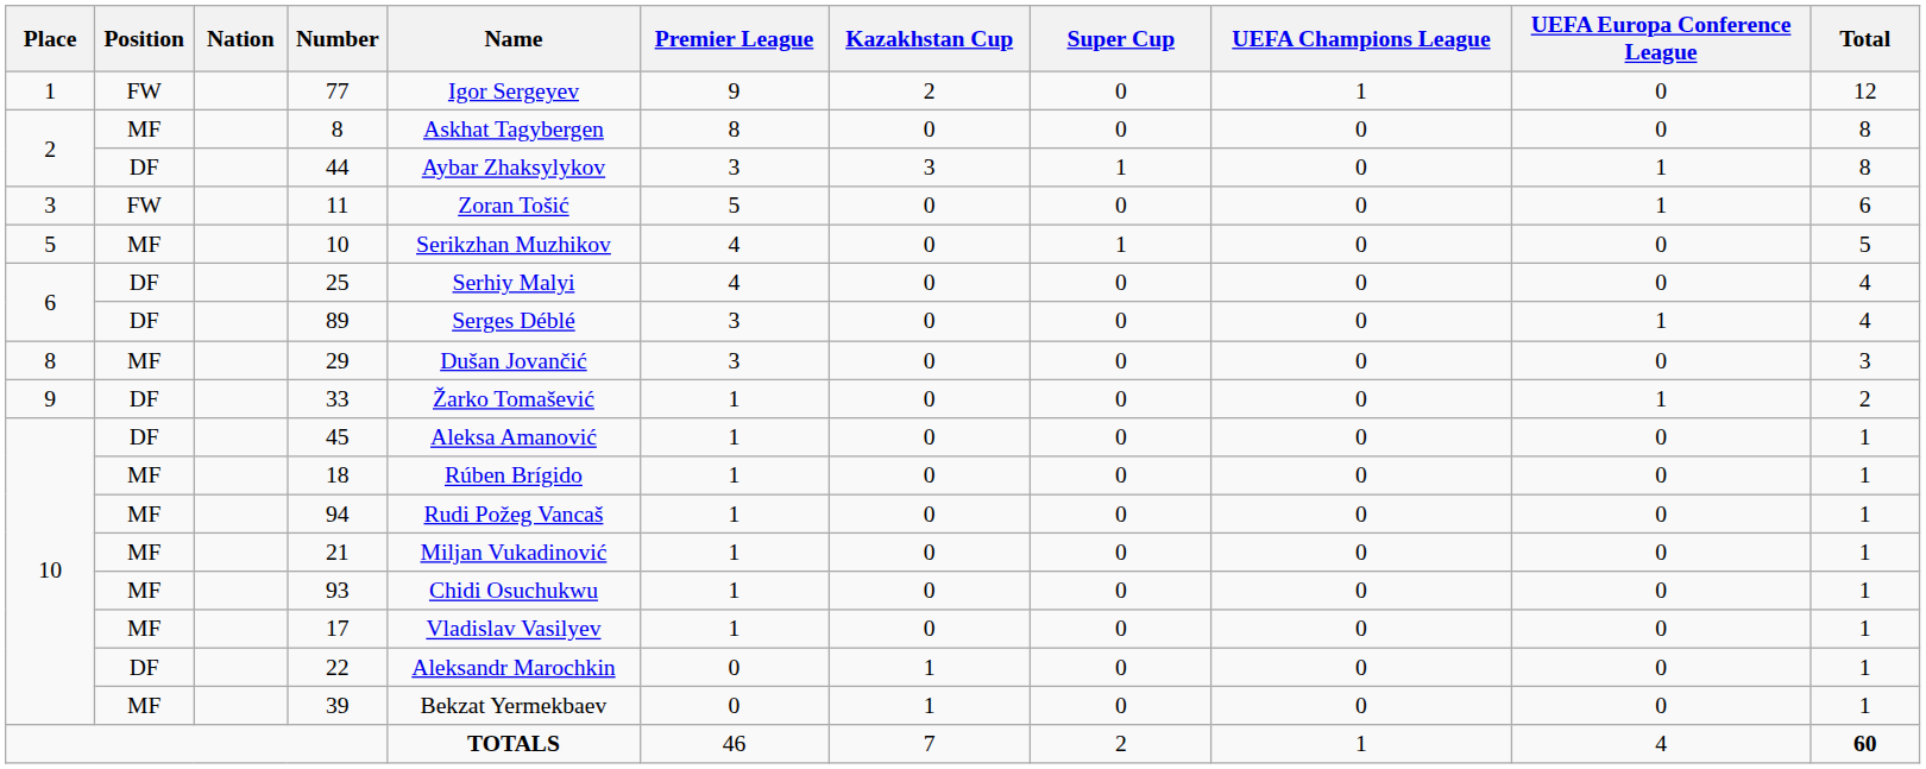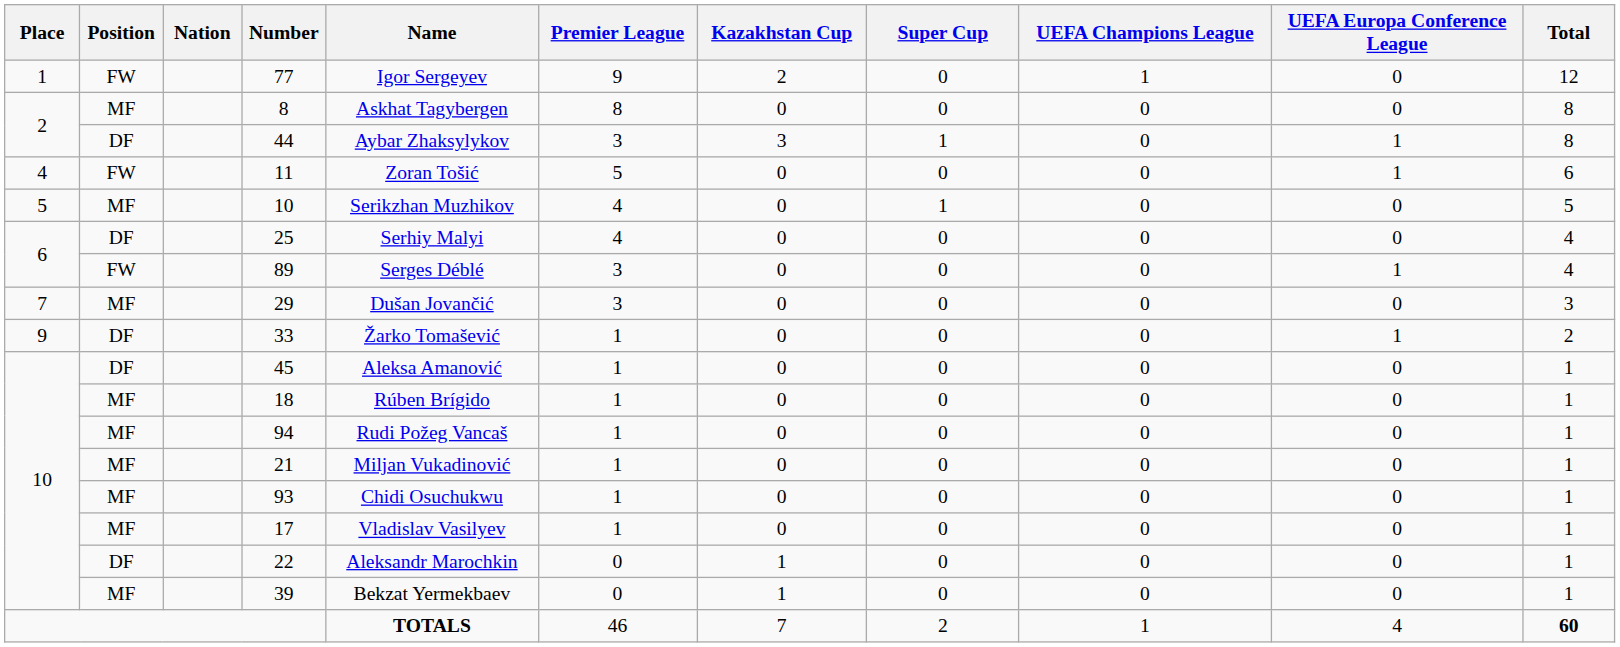 <table class="wikitable" style="font-size: 95%; text-align: center;">
 <tr>
 <th width=60>Place</th>
 <th width=60>Position</th>
 <th width=60>Nation</th>
 <th width=60>Number</th>
 <th width=200>Name</th>
 <th width=150><a href='#'>Premier League</a></th>
 <th width=150><a href='#'>Kazakhstan Cup</a></th>
 <th width=150><a href='#'>Super Cup</a></th>
 <th width=250><a href='#'>UEFA Champions League</a></th>
 <th width=250><a href='#'>UEFA Europa Conference League</a></th>
 <th width=80>Total</th>
 </tr>
 <tr>
 <td>1</td>
 <td>FW</td>
 <td></td>
 <td>77</td>
 <td><a href='#'>Igor Sergeyev</a></td>
 <td>9</td>
 <td>2</td>
 <td>0</td>
 <td>1</td>
 <td>0</td>
 <td>12</td>
 </tr>
 <tr>
 <td rowspan="2">2</td>
 <td>MF</td>
 <td></td>
 <td>8</td>
 <td><a href='#'>Askhat Tagybergen</a></td>
 <td>8</td>
 <td>0</td>
 <td>0</td>
 <td>0</td>
 <td>0</td>
 <td>8</td>
 </tr>
 <tr>
 <td>DF</td>
 <td></td>
 <td>44</td>
 <td><a href='#'>Aybar Zhaksylykov</a></td>
 <td>3</td>
 <td>3</td>
 <td>1</td>
 <td>0</td>
 <td>1</td>
 <td>8</td>
 </tr>
 <tr>
-<td>3</td>
+<td>4</td>
 <td>FW</td>
 <td></td>
 <td>11</td>
 <td><a href='#'>Zoran Tošić</a></td>
 <td>5</td>
 <td>0</td>
 <td>0</td>
 <td>0</td>
 <td>1</td>
 <td>6</td>
 </tr>
 <tr>
 <td>5</td>
 <td>MF</td>
 <td></td>
 <td>10</td>
 <td><a href='#'>Serikzhan Muzhikov</a></td>
 <td>4</td>
 <td>0</td>
 <td>1</td>
 <td>0</td>
 <td>0</td>
 <td>5</td>
 </tr>
 <tr>
 <td rowspan="2">6</td>
 <td>DF</td>
 <td></td>
 <td>25</td>
 <td><a href='#'>Serhiy Malyi</a></td>
 <td>4</td>
 <td>0</td>
 <td>0</td>
 <td>0</td>
 <td>0</td>
 <td>4</td>
 </tr>
 <tr>
-<td>DF</td>
+<td>FW</td>
 <td></td>
 <td>89</td>
 <td><a href='#'>Serges Déblé</a></td>
 <td>3</td>
 <td>0</td>
 <td>0</td>
 <td>0</td>
 <td>1</td>
 <td>4</td>
 </tr>
 <tr>
-<td>8</td>
+<td>7</td>
 <td>MF</td>
 <td></td>
 <td>29</td>
 <td><a href='#'>Dušan Jovančić</a></td>
 <td>3</td>
 <td>0</td>
 <td>0</td>
 <td>0</td>
 <td>0</td>
 <td>3</td>
 </tr>
 <tr>
 <td>9</td>
 <td>DF</td>
 <td></td>
 <td>33</td>
 <td><a href='#'>Žarko Tomašević</a></td>
 <td>1</td>
 <td>0</td>
 <td>0</td>
 <td>0</td>
 <td>1</td>
 <td>2</td>
 </tr>
 <tr>
 <td rowspan="8">10</td>
 <td>DF</td>
 <td></td>
 <td>45</td>
 <td><a href='#'>Aleksa Amanović</a></td>
 <td>1</td>
 <td>0</td>
 <td>0</td>
 <td>0</td>
 <td>0</td>
 <td>1</td>
 </tr>
 <tr>
 <td>MF</td>
 <td></td>
 <td>18</td>
 <td><a href='#'>Rúben Brígido</a></td>
 <td>1</td>
 <td>0</td>
 <td>0</td>
 <td>0</td>
 <td>0</td>
 <td>1</td>
 </tr>
 <tr>
 <td>MF</td>
 <td></td>
 <td>94</td>
 <td><a href='#'>Rudi Požeg Vancaš</a></td>
 <td>1</td>
 <td>0</td>
 <td>0</td>
 <td>0</td>
 <td>0</td>
 <td>1</td>
 </tr>
 <tr>
 <td>MF</td>
 <td></td>
 <td>21</td>
 <td><a href='#'>Miljan Vukadinović</a></td>
 <td>1</td>
 <td>0</td>
 <td>0</td>
 <td>0</td>
 <td>0</td>
 <td>1</td>
 </tr>
 <tr>
 <td>MF</td>
 <td></td>
 <td>93</td>
 <td><a href='#'>Chidi Osuchukwu</a></td>
 <td>1</td>
 <td>0</td>
 <td>0</td>
 <td>0</td>
 <td>0</td>
 <td>1</td>
 </tr>
 <tr>
 <td>MF</td>
 <td></td>
 <td>17</td>
 <td><a href='#'>Vladislav Vasilyev</a></td>
 <td>1</td>
 <td>0</td>
 <td>0</td>
 <td>0</td>
 <td>0</td>
 <td>1</td>
 </tr>
 <tr>
 <td>DF</td>
 <td></td>
 <td>22</td>
 <td><a href='#'>Aleksandr Marochkin</a></td>
 <td>0</td>
 <td>1</td>
 <td>0</td>
 <td>0</td>
 <td>0</td>
 <td>1</td>
 </tr>
 <tr>
 <td>MF</td>
 <td></td>
 <td>39</td>
 <td>Bekzat Yermekbaev</td>
 <td>0</td>
 <td>1</td>
 <td>0</td>
 <td>0</td>
 <td>0</td>
 <td>1</td>
 </tr>
 <tr>
 <td colspan="4"></td>
 <td><strong>TOTALS</strong></td>
 <td>46</td>
 <td>7</td>
 <td>2</td>
 <td>1</td>
 <td>4</td>
 <td><strong>60</strong></td>
 </tr>
 </table>
